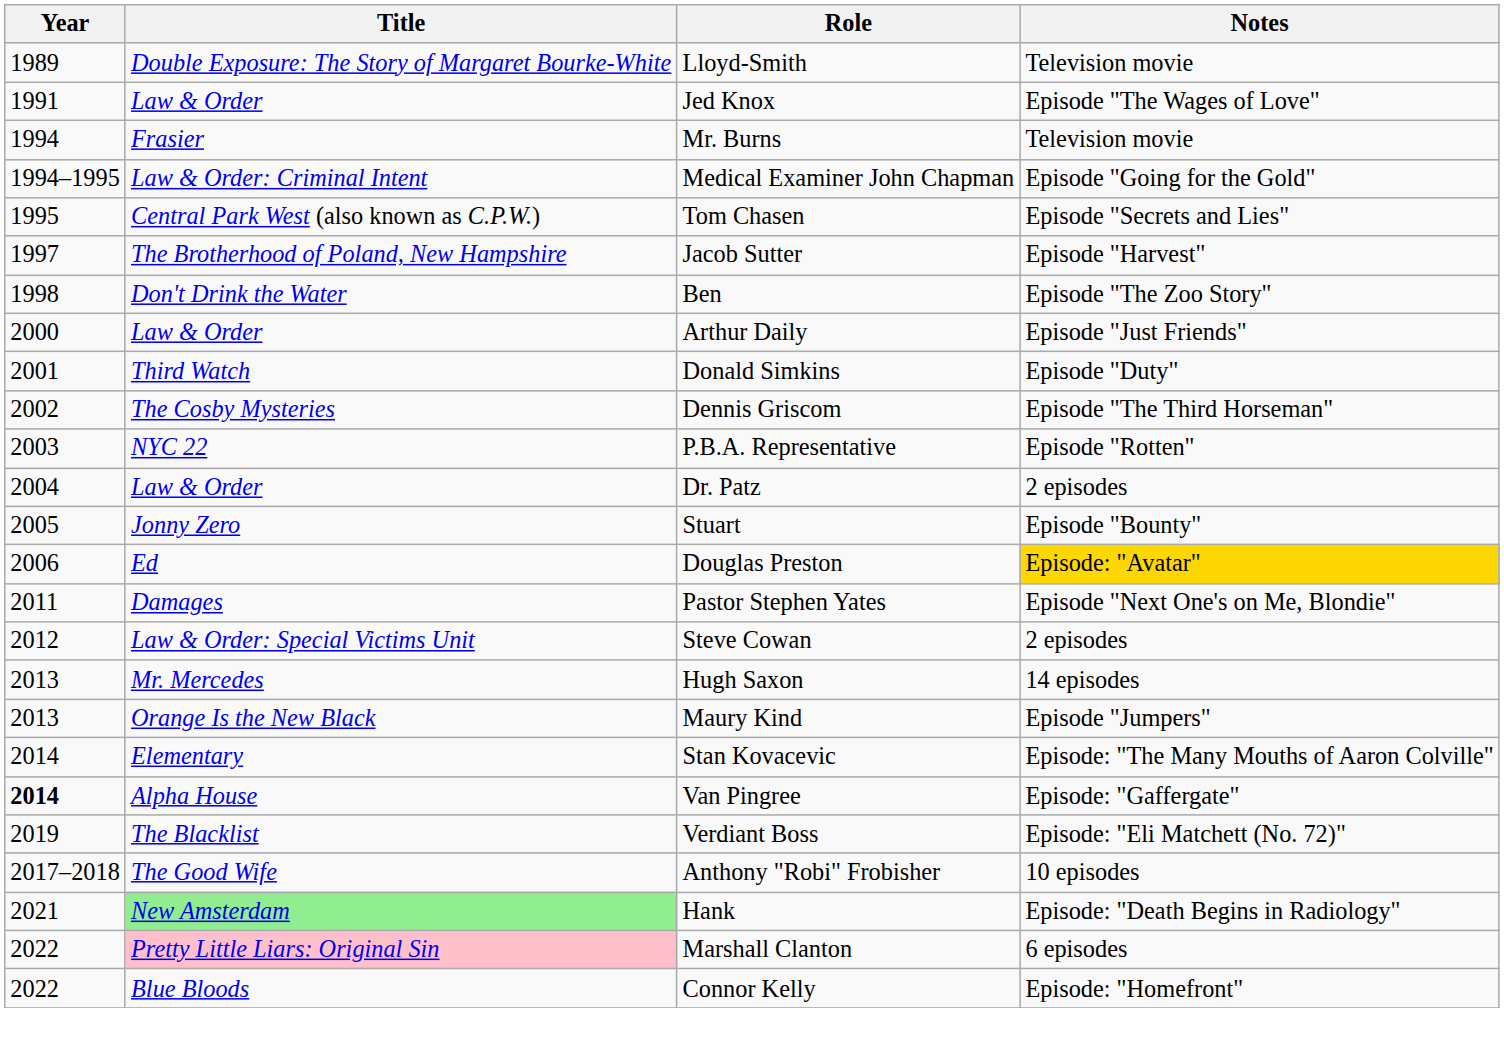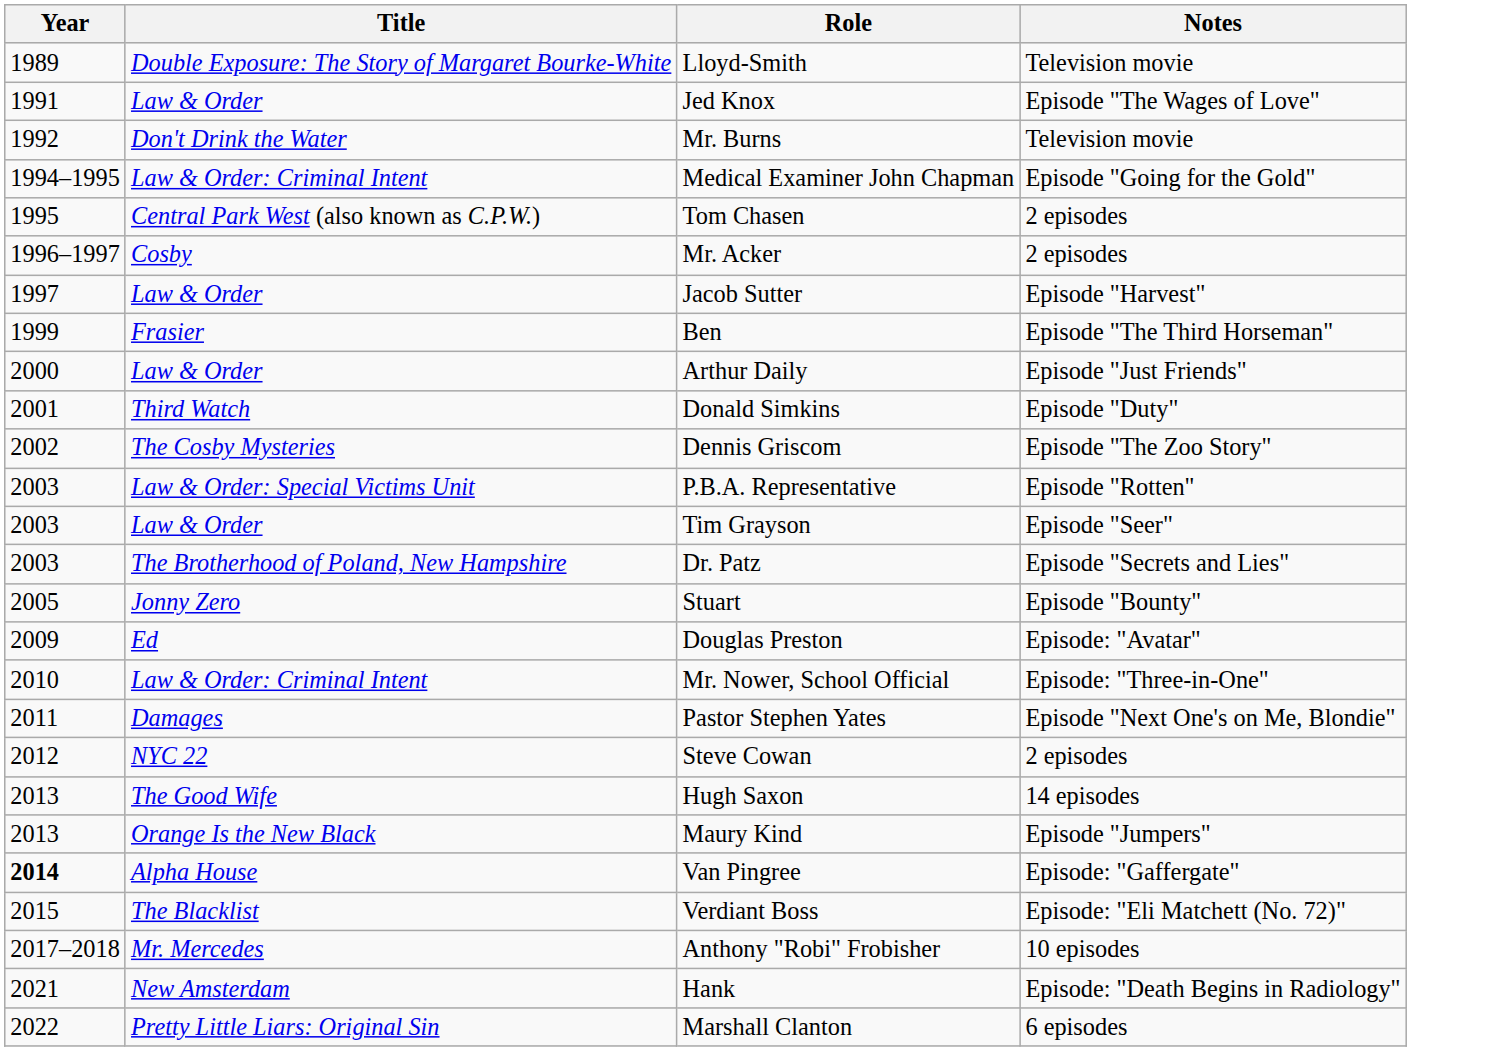 <table class="wikitable sortable">
 <tr>
 <th>Year</th>
 <th>Title</th>
 <th>Role</th>
 <th>Notes</th>
 </tr>
 <tr>
 <td>1989</td>
 <td><em><a href='#'>Double Exposure: The Story of Margaret Bourke-White</a></em></td>
 <td>Lloyd-Smith</td>
 <td>Television movie</td>
 </tr>
 <tr>
 <td>1991</td>
 <td><em><a href='#'>Law & Order</a></em></td>
 <td>Jed Knox</td>
 <td>Episode "The Wages of Love"</td>
 </tr>
 <tr>
-<td>1994</td>
-<td><em><a href='#'>Frasier</a></em></td>
+<td>1992</td>
+<td><em><a href='#'>Don't Drink the Water</a></em></td>
 <td>Mr. Burns</td>
 <td>Television movie</td>
 </tr>
 <tr>
 <td>1994–1995</td>
 <td><em><a href='#'>Law & Order: Criminal Intent</a></em></td>
 <td>Medical Examiner John Chapman</td>
 <td>Episode "Going for the Gold"</td>
 </tr>
 <tr>
 <td>1995</td>
 <td><em><a href='#'>Central Park West</a></em> (also known as <em>C.P.W.</em>)</td>
 <td>Tom Chasen</td>
-<td>Episode "Secrets and Lies"</td>
+<td>2 episodes</td>
+</tr>
+<tr>
+<td>1996–1997</td>
+<td><em><a href='#'>Cosby</a></em></td>
+<td>Mr. Acker</td>
+<td>2 episodes</td>
 </tr>
 <tr>
 <td>1997</td>
-<td><em><a href='#'>The Brotherhood of Poland, New Hampshire</a></em></td>
+<td><em><a href='#'>Law & Order</a></em></td>
 <td>Jacob Sutter</td>
 <td>Episode "Harvest"</td>
 </tr>
 <tr>
-<td>1998</td>
-<td><em><a href='#'>Don't Drink the Water</a></em></td>
+<td>1999</td>
+<td><em><a href='#'>Frasier</a></em></td>
 <td>Ben</td>
-<td>Episode "The Zoo Story"</td>
+<td>Episode "The Third Horseman"</td>
 </tr>
 <tr>
 <td>2000</td>
 <td><em><a href='#'>Law & Order</a></em></td>
 <td>Arthur Daily</td>
 <td>Episode "Just Friends"</td>
 </tr>
 <tr>
 <td>2001</td>
 <td><em><a href='#'>Third Watch</a></em></td>
 <td>Donald Simkins</td>
 <td>Episode "Duty"</td>
 </tr>
 <tr>
 <td>2002</td>
 <td><em><a href='#'>The Cosby Mysteries</a></em></td>
 <td>Dennis Griscom</td>
-<td>Episode "The Third Horseman"</td>
+<td>Episode "The Zoo Story"</td>
 </tr>
 <tr>
 <td>2003</td>
-<td><em><a href='#'>NYC 22</a></em></td>
+<td><em><a href='#'>Law & Order: Special Victims Unit</a></em></td>
 <td>P.B.A. Representative</td>
 <td>Episode "Rotten"</td>
 </tr>
 <tr>
-<td>2004</td>
+<td>2003</td>
 <td><em><a href='#'>Law & Order</a></em></td>
+<td>Tim Grayson</td>
+<td>Episode "Seer"</td>
+</tr>
+<tr>
+<td>2003</td>
+<td><em><a href='#'>The Brotherhood of Poland, New Hampshire</a></em></td>
 <td>Dr. Patz</td>
-<td>2 episodes</td>
+<td>Episode "Secrets and Lies"</td>
 </tr>
 <tr>
 <td>2005</td>
 <td><em><a href='#'>Jonny Zero</a></em></td>
 <td>Stuart</td>
 <td>Episode "Bounty"</td>
 </tr>
 <tr>
-<td>2006</td>
+<td>2009</td>
 <td><em><a href='#'>Ed</a></em></td>
 <td>Douglas Preston</td>
-<td style="background: gold;">Episode: "Avatar"</td>
+<td>Episode: "Avatar"</td>
+</tr>
+<tr>
+<td>2010</td>
+<td><em><a href='#'>Law & Order: Criminal Intent</a></em></td>
+<td>Mr. Nower, School Official</td>
+<td>Episode: "Three-in-One"</td>
 </tr>
 <tr>
 <td>2011</td>
 <td><em><a href='#'>Damages</a></em></td>
 <td>Pastor Stephen Yates</td>
 <td>Episode "Next One's on Me, Blondie"</td>
 </tr>
 <tr>
 <td>2012</td>
-<td><em><a href='#'>Law & Order: Special Victims Unit</a></em></td>
+<td><em><a href='#'>NYC 22</a></em></td>
 <td>Steve Cowan</td>
 <td>2 episodes</td>
 </tr>
 <tr>
 <td>2013</td>
-<td><em><a href='#'>Mr. Mercedes</a></em></td>
+<td><em><a href='#'>The Good Wife</a></em></td>
 <td>Hugh Saxon</td>
 <td>14 episodes</td>
 </tr>
 <tr>
 <td>2013</td>
 <td><em><a href='#'>Orange Is the New Black</a></em></td>
 <td>Maury Kind</td>
 <td>Episode "Jumpers"</td>
 </tr>
 <tr>
-<td>2014</td>
-<td><em><a href='#'>Elementary</a></em></td>
-<td>Stan Kovacevic</td>
-<td>Episode: "The Many Mouths of Aaron Colville"</td>
-</tr>
-<tr>
 <td><strong>2014</strong></td>
 <td><em><a href='#'>Alpha House</a></em></td>
 <td>Van Pingree</td>
 <td>Episode: "Gaffergate"</td>
 </tr>
 <tr>
-<td>2019</td>
+<td>2015</td>
 <td><em><a href='#'>The Blacklist</a></em></td>
 <td>Verdiant Boss</td>
 <td>Episode: "Eli Matchett (No. 72)"</td>
 </tr>
 <tr>
 <td>2017–2018</td>
-<td><em><a href='#'>The Good Wife</a></em></td>
+<td><em><a href='#'>Mr. Mercedes</a></em></td>
 <td>Anthony "Robi" Frobisher</td>
 <td>10 episodes</td>
 </tr>
 <tr>
 <td>2021</td>
-<td style="background: lightgreen;"><em><a href='#'>New Amsterdam</a></em></td>
+<td><em><a href='#'>New Amsterdam</a></em></td>
 <td>Hank</td>
 <td>Episode: "Death Begins in Radiology"</td>
 </tr>
 <tr>
 <td>2022</td>
-<td style="background: pink;"><em><a href='#'>Pretty Little Liars: Original Sin</a></em></td>
+<td><em><a href='#'>Pretty Little Liars: Original Sin</a></em></td>
 <td>Marshall Clanton</td>
 <td>6 episodes</td>
 </tr>
-<tr>
-<td>2022</td>
-<td><em><a href='#'>Blue Bloods</a></em></td>
-<td>Connor Kelly</td>
-<td>Episode: "Homefront"</td>
-</tr>
 </table>
